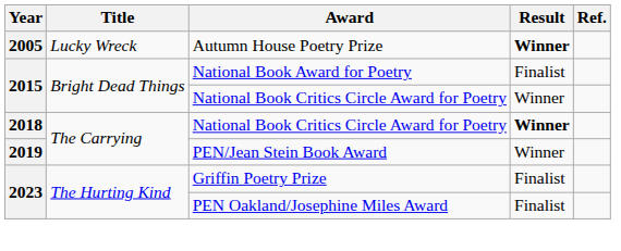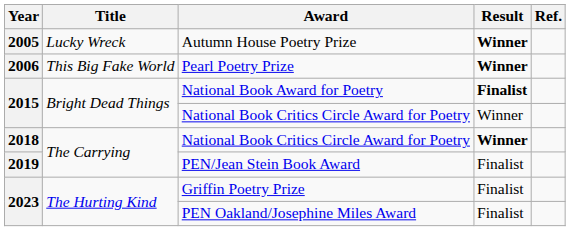 <table class="wikitable sortable mw-collapsible">
 <tr>
 <th>Year</th>
 <th>Title</th>
 <th>Award</th>
 <th>Result</th>
 <th>Ref.</th>
 </tr>
 <tr>
 <th>2005</th>
 <td><em>Lucky Wreck</em></td>
 <td>Autumn House Poetry Prize</td>
 <td><strong>Winner</strong></td>
 <td></td>
 </tr>
 <tr>
+<th>2006</th>
+<td><em>This Big Fake World</em></td>
+<td><a href='#'>Pearl Poetry Prize</a></td>
+<td><strong>Winner</strong></td>
+<td></td>
+</tr>
+<tr>
 <th rowspan="2">2015</th>
 <td rowspan="2"><em>Bright Dead Things</em></td>
 <td><a href='#'>National Book Award for Poetry</a></td>
-<td>Finalist</td>
+<td><strong>Finalist</strong></td>
 <td></td>
 </tr>
 <tr>
 <td><a href='#'>National Book Critics Circle Award for Poetry</a></td>
 <td>Winner</td>
 <td></td>
 </tr>
 <tr>
 <th>2018</th>
 <td rowspan="2"><em>The Carrying</em></td>
 <td><a href='#'>National Book Critics Circle Award for Poetry</a></td>
 <td><strong>Winner</strong></td>
 <td></td>
 </tr>
 <tr>
 <th>2019</th>
 <td><a href='#'>PEN/Jean Stein Book Award</a></td>
-<td>Winner</td>
+<td>Finalist</td>
 <td></td>
 </tr>
 <tr>
 <th rowspan="2">2023</th>
 <td rowspan="2"><em><a href='#'>The Hurting Kind</a></em></td>
 <td><a href='#'>Griffin Poetry Prize</a></td>
 <td>Finalist</td>
 <td></td>
 </tr>
 <tr>
 <td><a href='#'>PEN Oakland/Josephine Miles Award</a></td>
 <td>Finalist</td>
 <td></td>
 </tr>
 </table>
